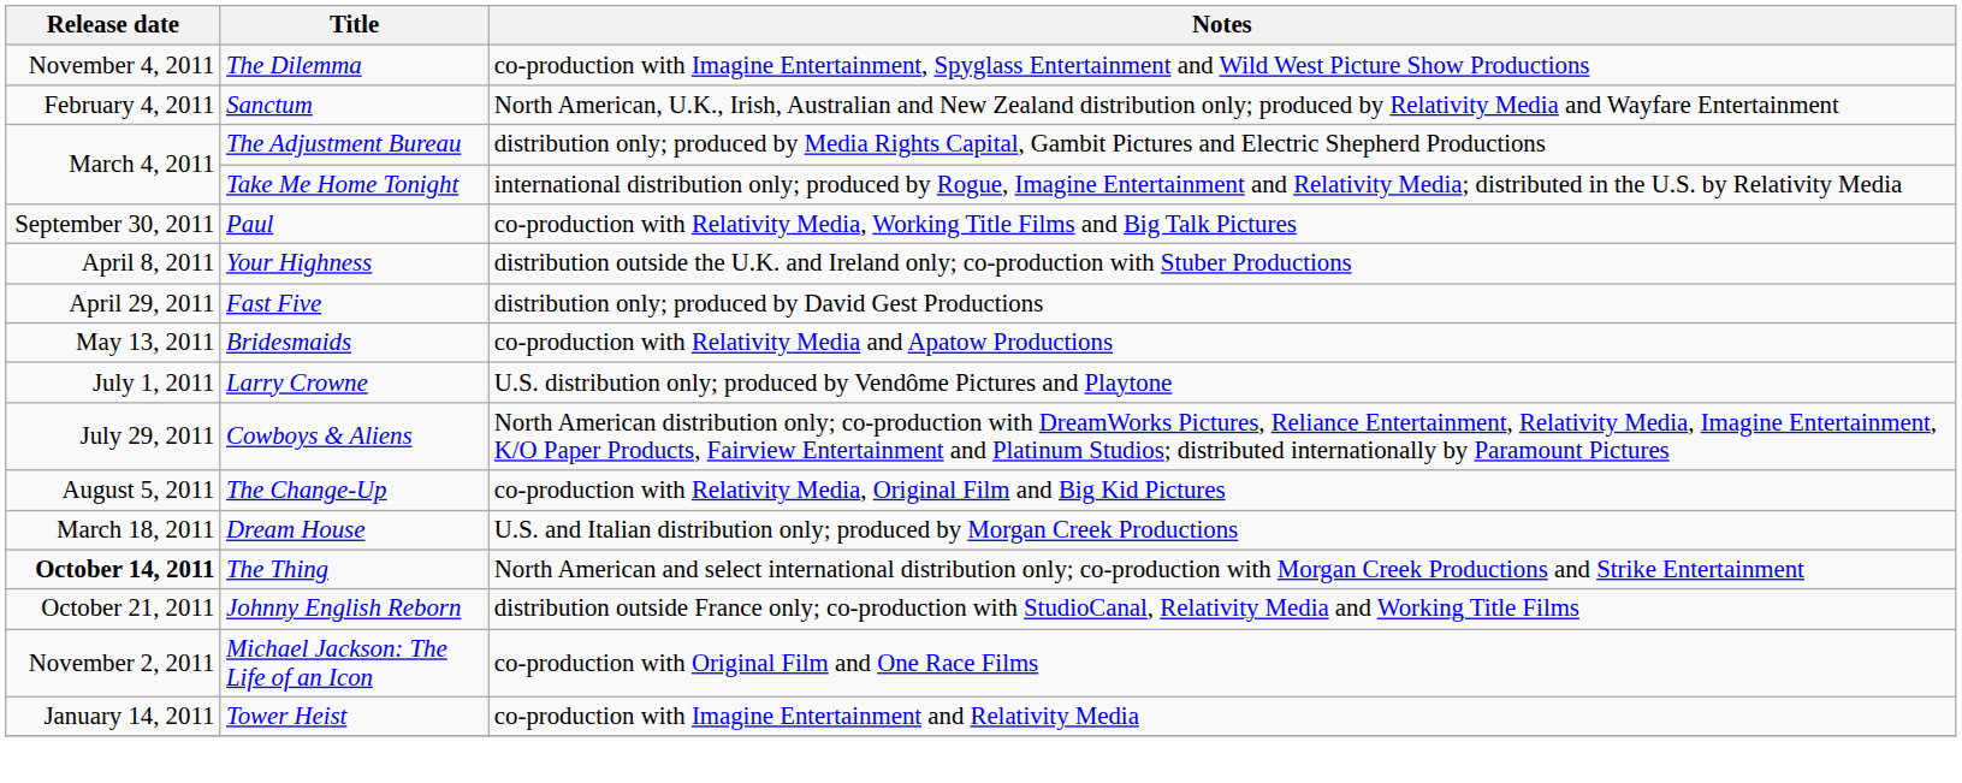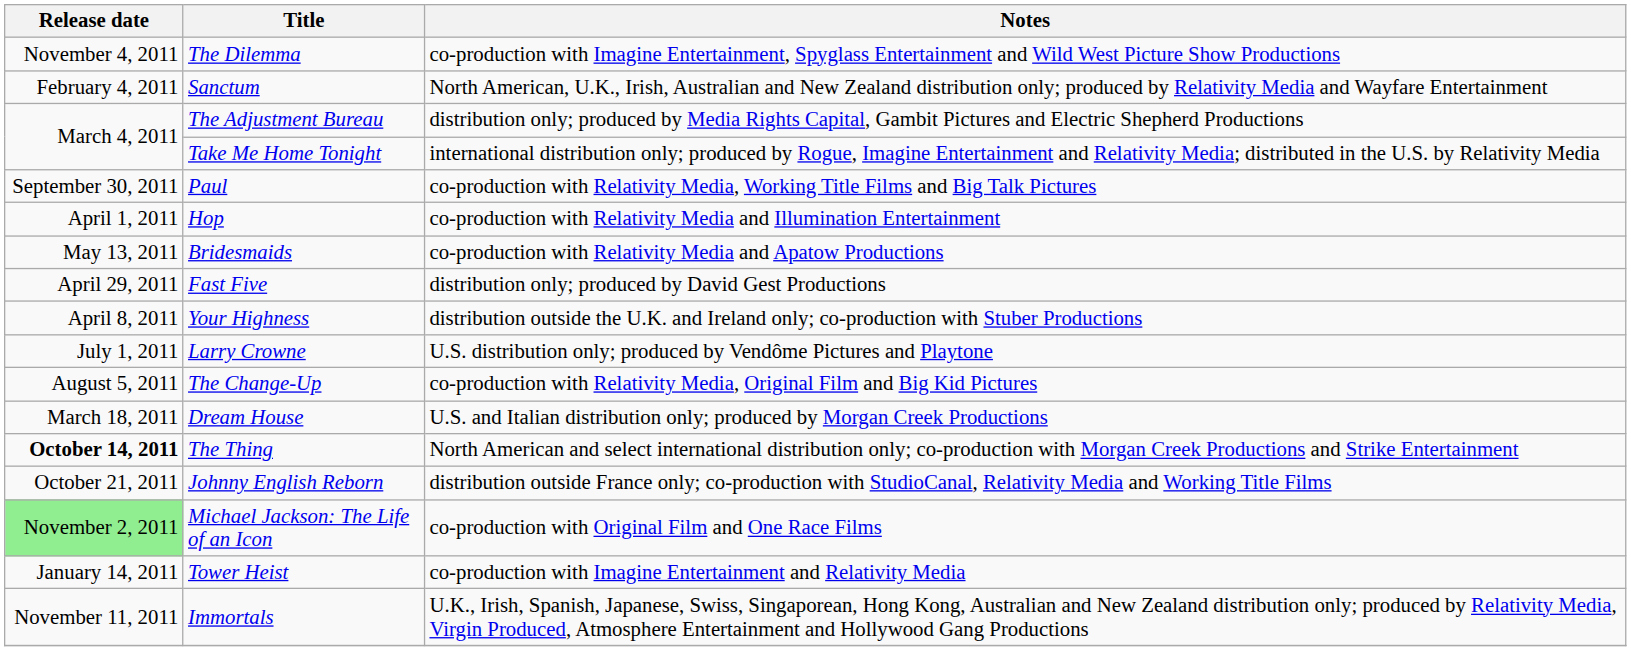 <table class="wikitable sortable">
 <tr>
 <th scope="col" style="width:130px;">Release date</th>
 <th>Title</th>
 <th>Notes</th>
 </tr>
 <tr>
 <td style="text-align:right;">November 4, 2011</td>
 <td><em><a href='#'>The Dilemma</a></em></td>
 <td>co-production with <a href='#'>Imagine Entertainment</a>, <a href='#'>Spyglass Entertainment</a> and <a href='#'>Wild West Picture Show Productions</a></td>
 </tr>
 <tr>
 <td style="text-align:right;">February 4, 2011</td>
 <td><em><a href='#'>Sanctum</a></em></td>
 <td>North American, U.K., Irish, Australian and New Zealand distribution only; produced by <a href='#'>Relativity Media</a> and Wayfare Entertainment</td>
 </tr>
 <tr>
 <td style="text-align:right;"rowspan="2">March 4, 2011</td>
 <td><em><a href='#'>The Adjustment Bureau</a></em></td>
 <td>distribution only; produced by <a href='#'>Media Rights Capital</a>, Gambit Pictures and Electric Shepherd Productions</td>
 </tr>
 <tr>
 <td><em><a href='#'>Take Me Home Tonight</a></em></td>
 <td>international distribution only; produced by <a href='#'>Rogue</a>, <a href='#'>Imagine Entertainment</a> and <a href='#'>Relativity Media</a>; distributed in the U.S. by Relativity Media</td>
 </tr>
 <tr>
 <td style="text-align:right;">September 30, 2011</td>
 <td><em><a href='#'>Paul</a></em></td>
 <td>co-production with <a href='#'>Relativity Media</a>, <a href='#'>Working Title Films</a> and <a href='#'>Big Talk Pictures</a></td>
 </tr>
 <tr>
-<td style="text-align:right;">April 8, 2011</td>
-<td><em><a href='#'>Your Highness</a></em></td>
-<td>distribution outside the U.K. and Ireland only; co-production with <a href='#'>Stuber Productions</a></td>
+<td style="text-align:right;">April 1, 2011</td>
+<td><em><a href='#'>Hop</a></em></td>
+<td>co-production with <a href='#'>Relativity Media</a> and <a href='#'>Illumination Entertainment</a></td>
+</tr>
+<tr>
+<td style="text-align:right;">May 13, 2011</td>
+<td><em><a href='#'>Bridesmaids</a></em></td>
+<td>co-production with <a href='#'>Relativity Media</a> and <a href='#'>Apatow Productions</a></td>
 </tr>
 <tr>
 <td style="text-align:right;">April 29, 2011</td>
 <td><em><a href='#'>Fast Five</a></em></td>
 <td>distribution only; produced by David Gest Productions</td>
 </tr>
 <tr>
-<td style="text-align:right;">May 13, 2011</td>
-<td><em><a href='#'>Bridesmaids</a></em></td>
-<td>co-production with <a href='#'>Relativity Media</a> and <a href='#'>Apatow Productions</a></td>
+<td style="text-align:right;">April 8, 2011</td>
+<td><em><a href='#'>Your Highness</a></em></td>
+<td>distribution outside the U.K. and Ireland only; co-production with <a href='#'>Stuber Productions</a></td>
 </tr>
 <tr>
 <td style="text-align:right;">July 1, 2011</td>
 <td><em><a href='#'>Larry Crowne</a></em></td>
 <td>U.S. distribution only; produced by Vendôme Pictures and <a href='#'>Playtone</a></td>
-</tr>
-<tr>
-<td style="text-align:right;">July 29, 2011</td>
-<td><em><a href='#'>Cowboys & Aliens</a></em></td>
-<td>North American distribution only; co-production with <a href='#'>DreamWorks Pictures</a>, <a href='#'>Reliance Entertainment</a>, <a href='#'>Relativity Media</a>, <a href='#'>Imagine Entertainment</a>, <a href='#'>K/O Paper Products</a>, <a href='#'>Fairview Entertainment</a> and <a href='#'>Platinum Studios</a>; distributed internationally by <a href='#'>Paramount Pictures</a></td>
 </tr>
 <tr>
 <td style="text-align:right;">August 5, 2011</td>
 <td><em><a href='#'>The Change-Up</a></em></td>
 <td>co-production with <a href='#'>Relativity Media</a>, <a href='#'>Original Film</a> and <a href='#'>Big Kid Pictures</a></td>
 </tr>
 <tr>
 <td style="text-align:right;">March 18, 2011</td>
 <td><em><a href='#'>Dream House</a></em></td>
 <td>U.S. and Italian distribution only; produced by <a href='#'>Morgan Creek Productions</a></td>
 </tr>
 <tr>
 <td style="text-align:right;"><strong>October 14, 2011</strong></td>
 <td><em><a href='#'>The Thing</a></em></td>
 <td>North American and select international distribution only; co-production with <a href='#'>Morgan Creek Productions</a> and <a href='#'>Strike Entertainment</a></td>
 </tr>
 <tr>
 <td style="text-align:right;">October 21, 2011</td>
 <td><em><a href='#'>Johnny English Reborn</a></em></td>
 <td>distribution outside France only; co-production with <a href='#'>StudioCanal</a>, <a href='#'>Relativity Media</a> and <a href='#'>Working Title Films</a></td>
 </tr>
 <tr>
-<td style="text-align:right;">November 2, 2011</td>
+<td style="background: lightgreen; text-align:right;">November 2, 2011</td>
 <td><em><a href='#'>Michael Jackson: The Life of an Icon</a></em></td>
 <td>co-production with <a href='#'>Original Film</a> and <a href='#'>One Race Films</a></td>
 </tr>
 <tr>
 <td style="text-align:right;">January 14, 2011</td>
 <td><em><a href='#'>Tower Heist</a></em></td>
 <td>co-production with <a href='#'>Imagine Entertainment</a> and <a href='#'>Relativity Media</a></td>
 </tr>
 <tr>
+<td style="text-align:right;">November 11, 2011</td>
+<td><em><a href='#'>Immortals</a></em></td>
+<td>U.K., Irish, Spanish, Japanese, Swiss, Singaporean, Hong Kong, Australian and New Zealand distribution only; produced by <a href='#'>Relativity Media</a>, <a href='#'>Virgin Produced</a>, Atmosphere Entertainment and Hollywood Gang Productions</td>
+</tr>
+<tr>
 </tr>
 </table>
